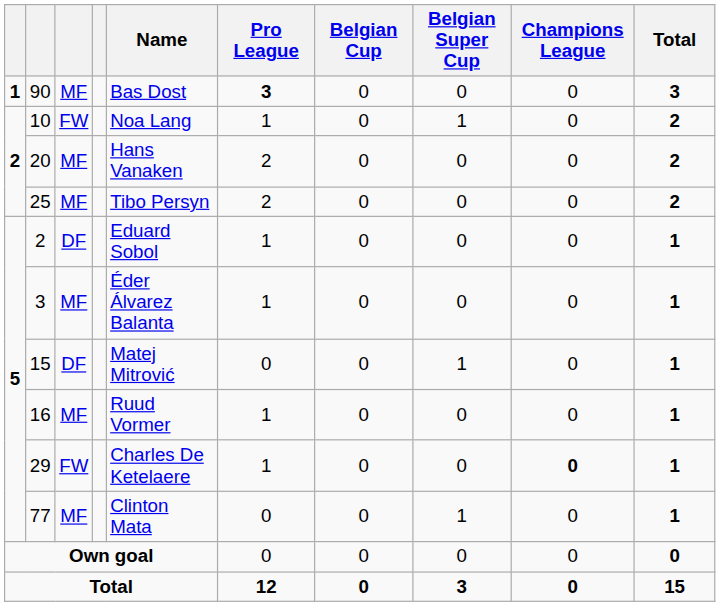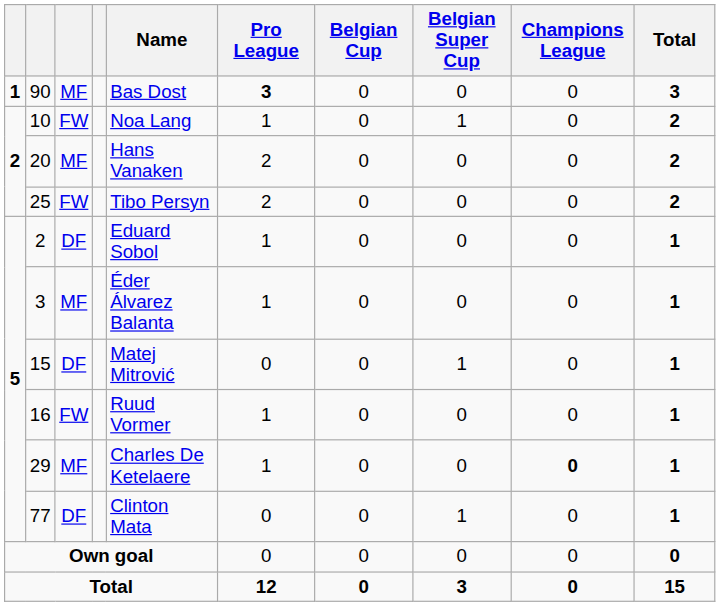 <table class="wikitable" style="text-align:center">
 <tr>
 <th width=15></th>
 <th width=15></th>
 <th width=15></th>
 <th width=15></th>
 <th width=145>Name</th>
 <th width=130><a href='#'>Pro League</a></th>
 <th width=130><a href='#'>Belgian Cup</a></th>
 <th width=130><a href='#'>Belgian Super Cup</a></th>
 <th width=130><a href='#'>Champions League</a></th>
 <th width=130>Total</th>
 </tr>
 <tr>
 <td rowspan="1"><strong>1</strong></td>
 <td>90</td>
 <td><a href='#'>MF</a></td>
 <td></td>
 <td align=left><a href='#'>Bas Dost</a></td>
 <td><strong>3</strong></td>
 <td>0</td>
 <td>0</td>
 <td>0</td>
 <td><strong>3</strong></td>
 </tr>
 <tr>
 <td rowspan="3"><strong>2</strong></td>
 <td>10</td>
 <td><a href='#'>FW</a></td>
 <td></td>
 <td align=left><a href='#'>Noa Lang</a></td>
 <td>1</td>
 <td>0</td>
 <td>1</td>
 <td>0</td>
 <td><strong>2</strong></td>
 </tr>
 <tr>
 <td>20</td>
 <td><a href='#'>MF</a></td>
 <td></td>
 <td align=left><a href='#'>Hans Vanaken</a></td>
 <td>2</td>
 <td>0</td>
 <td>0</td>
 <td>0</td>
 <td><strong>2</strong></td>
 </tr>
 <tr>
 <td>25</td>
-<td><a href='#'>MF</a></td>
+<td><a href='#'>FW</a></td>
 <td></td>
 <td align=left><a href='#'>Tibo Persyn</a></td>
 <td>2</td>
 <td>0</td>
 <td>0</td>
 <td>0</td>
 <td><strong>2</strong></td>
 </tr>
 <tr>
 <td rowspan="6"><strong>5</strong></td>
 <td>2</td>
 <td><a href='#'>DF</a></td>
 <td></td>
 <td align=left><a href='#'>Eduard Sobol</a></td>
 <td>1</td>
 <td>0</td>
 <td>0</td>
 <td>0</td>
 <td><strong>1</strong></td>
 </tr>
 <tr>
 <td>3</td>
 <td><a href='#'>MF</a></td>
 <td></td>
 <td align=left><a href='#'>Éder Álvarez Balanta</a></td>
 <td>1</td>
 <td>0</td>
 <td>0</td>
 <td>0</td>
 <td><strong>1</strong></td>
 </tr>
 <tr>
 <td>15</td>
 <td><a href='#'>DF</a></td>
 <td></td>
 <td align=left><a href='#'>Matej Mitrović</a></td>
 <td>0</td>
 <td>0</td>
 <td>1</td>
 <td>0</td>
 <td><strong>1</strong></td>
 </tr>
 <tr>
 <td>16</td>
-<td><a href='#'>MF</a></td>
+<td><a href='#'>FW</a></td>
 <td></td>
 <td align=left><a href='#'>Ruud Vormer</a></td>
 <td>1</td>
 <td>0</td>
 <td>0</td>
 <td>0</td>
 <td><strong>1</strong></td>
 </tr>
 <tr>
 <td>29</td>
-<td><a href='#'>FW</a></td>
+<td><a href='#'>MF</a></td>
 <td></td>
 <td align=left><a href='#'>Charles De Ketelaere</a></td>
 <td>1</td>
 <td>0</td>
 <td>0</td>
 <td><strong>0</strong></td>
 <td><strong>1</strong></td>
 </tr>
 <tr>
 <td>77</td>
-<td><a href='#'>MF</a></td>
+<td><a href='#'>DF</a></td>
 <td></td>
 <td align=left><a href='#'>Clinton Mata</a></td>
 <td>0</td>
 <td>0</td>
 <td>1</td>
 <td>0</td>
 <td><strong>1</strong></td>
 </tr>
 <tr>
 <td colspan="5"><strong>Own goal</strong></td>
 <td>0</td>
 <td>0</td>
 <td>0</td>
 <td>0</td>
 <td><strong>0</strong></td>
 </tr>
 <tr>
 <td colspan=5><strong>Total</strong></td>
 <td><strong>12</strong></td>
 <td><strong>0</strong></td>
 <td><strong>3</strong></td>
 <td><strong>0</strong></td>
 <td><strong>15</strong></td>
 </tr>
 </table>
